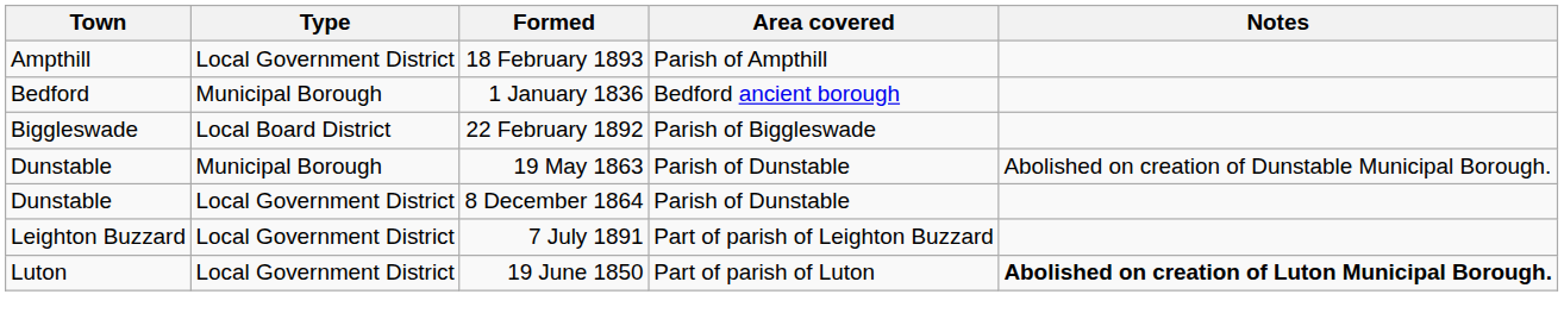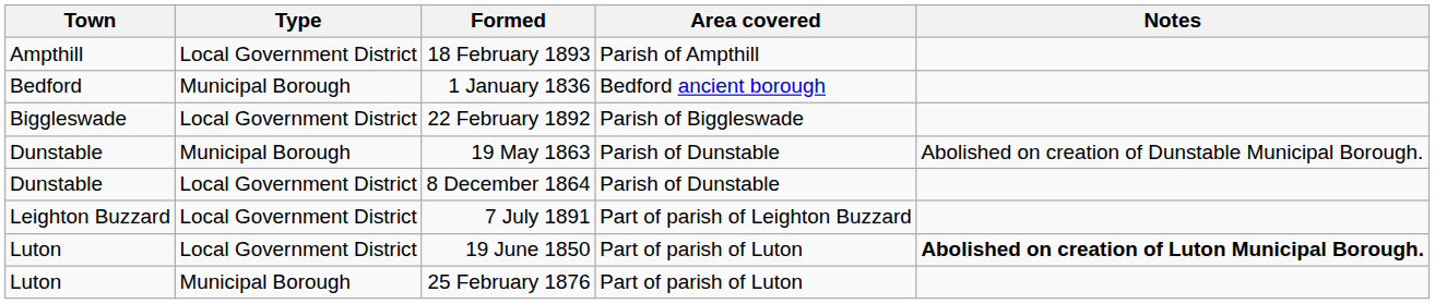 <table class="wikitable sortable">
 <tr>
 <th>Town</th>
 <th>Type</th>
 <th>Formed</th>
 <th class="unsortable">Area covered</th>
 <th class="unsortable">Notes</th>
 </tr>
 <tr>
 <td>Ampthill</td>
 <td>Local Government District</td>
 <td style="text-align: right;">18 February 1893</td>
 <td>Parish of Ampthill</td>
 <td></td>
 </tr>
 <tr>
 <td>Bedford</td>
 <td>Municipal Borough</td>
 <td style="text-align: right;">1 January 1836</td>
 <td>Bedford <a href='#'>ancient borough</a></td>
 <td></td>
 </tr>
 <tr>
 <td>Biggleswade</td>
-<td>Local Board District</td>
+<td>Local Government District</td>
 <td style="text-align: right;">22 February 1892</td>
 <td>Parish of Biggleswade</td>
 <td></td>
 </tr>
 <tr>
 <td>Dunstable</td>
 <td>Municipal Borough</td>
 <td style="text-align: right;">19 May 1863</td>
 <td>Parish of Dunstable</td>
 <td>Abolished on creation of Dunstable Municipal Borough.</td>
 </tr>
 <tr>
 <td>Dunstable</td>
 <td>Local Government District</td>
 <td style="text-align: right;">8 December 1864</td>
 <td>Parish of Dunstable</td>
 <td></td>
 </tr>
 <tr>
 <td>Leighton Buzzard</td>
 <td>Local Government District</td>
 <td style="text-align: right;">7 July 1891</td>
 <td>Part of parish of Leighton Buzzard</td>
 <td></td>
 </tr>
 <tr>
 <td>Luton</td>
 <td>Local Government District</td>
 <td style="text-align: right;">19 June 1850</td>
 <td>Part of parish of Luton</td>
 <td><strong>Abolished on creation of Luton Municipal Borough.</strong></td>
 </tr>
+<tr>
+<td>Luton</td>
+<td>Municipal Borough</td>
+<td style="text-align: right;">25 February 1876</td>
+<td>Part of parish of Luton</td>
+<td></td>
+</tr>
 </table>
